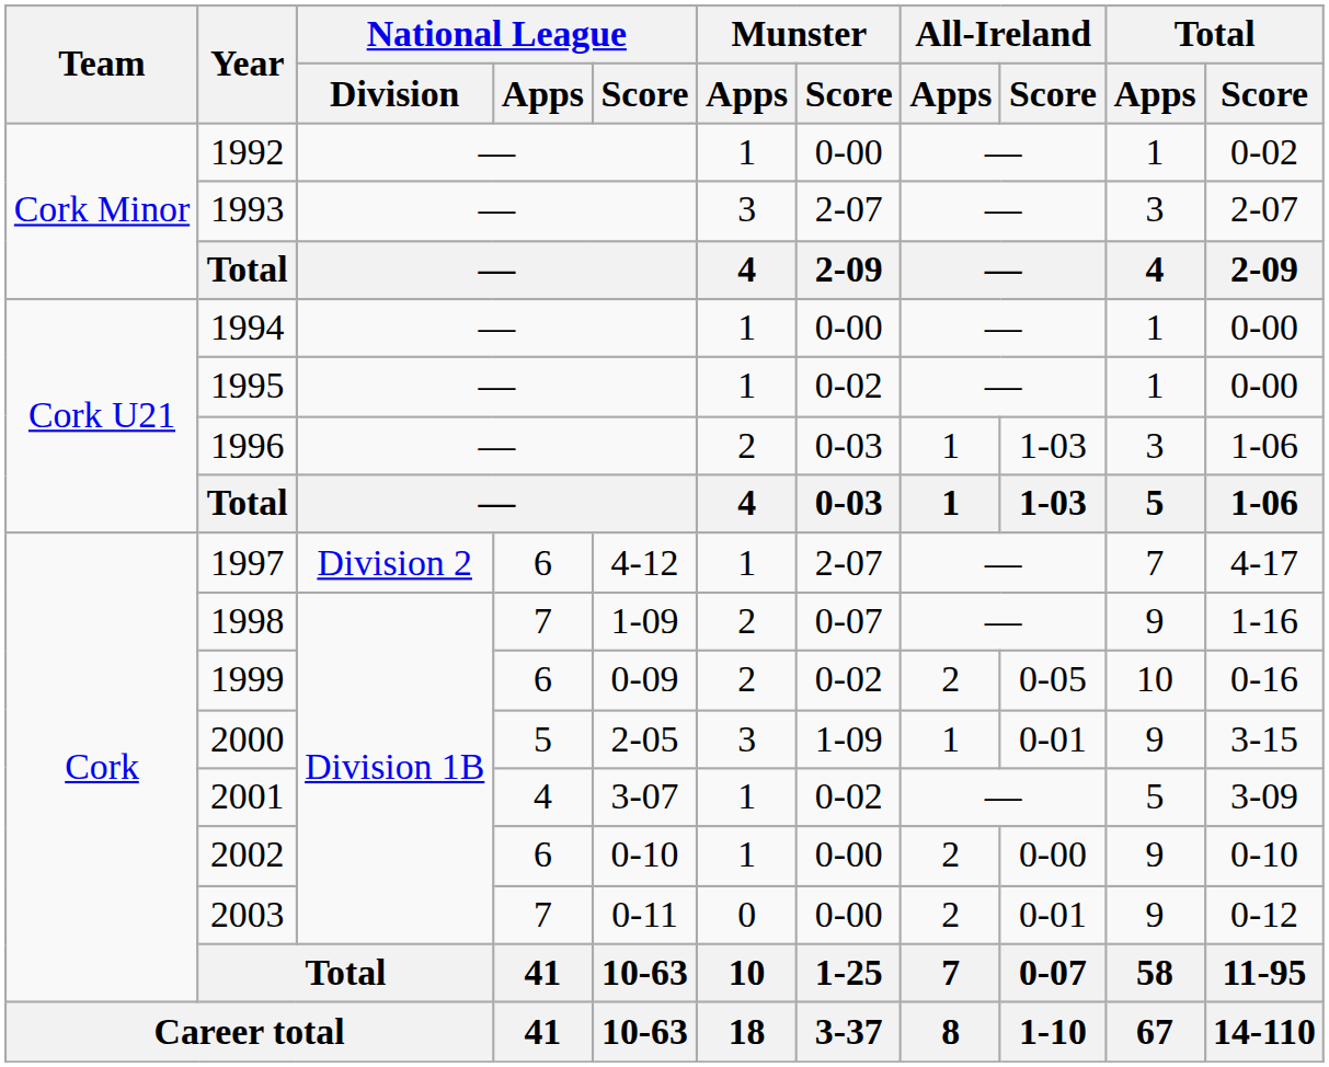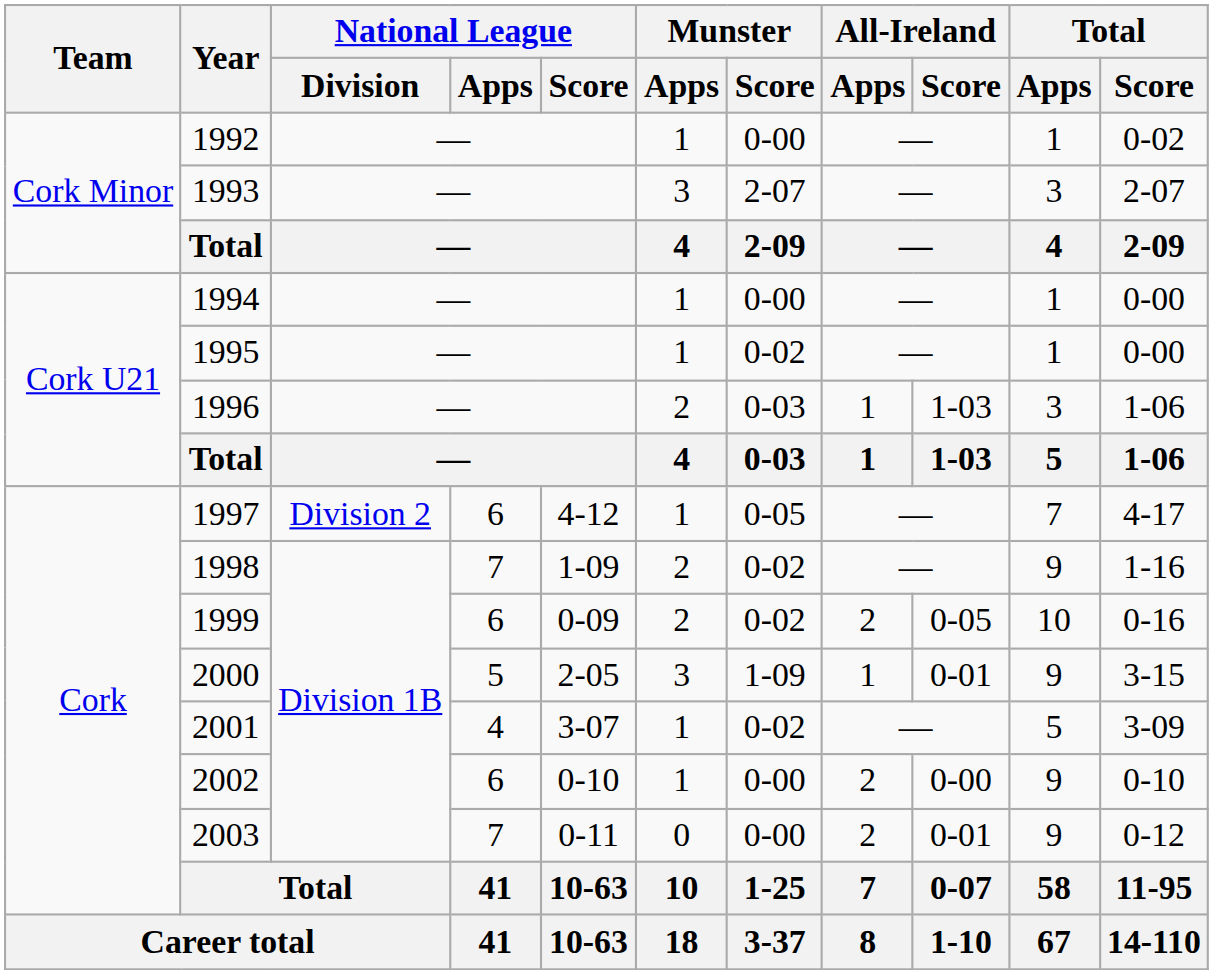 <table class="wikitable" style="text-align:center">
 <tr>
 <th rowspan="2">Team</th>
 <th rowspan="2">Year</th>
 <th colspan="3"><a href='#'>National League</a></th>
 <th colspan="2">Munster</th>
 <th colspan="2">All-Ireland</th>
 <th colspan="2">Total</th>
 </tr>
 <tr>
 <th>Division</th>
 <th>Apps</th>
 <th>Score</th>
 <th>Apps</th>
 <th>Score</th>
 <th>Apps</th>
 <th>Score</th>
 <th>Apps</th>
 <th>Score</th>
 </tr>
 <tr>
 <td rowspan="3"><a href='#'>Cork Minor</a></td>
 <td>1992</td>
 <td colspan=3>—</td>
 <td>1</td>
 <td>0-00</td>
 <td colspan=2>—</td>
 <td>1</td>
 <td>0-02</td>
 </tr>
 <tr>
 <td>1993</td>
 <td colspan=3>—</td>
 <td>3</td>
 <td>2-07</td>
 <td colspan=2>—</td>
 <td>3</td>
 <td>2-07</td>
 </tr>
 <tr>
 <th>Total</th>
 <th colspan=3>—</th>
 <th>4</th>
 <th>2-09</th>
 <th colspan=2>—</th>
 <th>4</th>
 <th>2-09</th>
 </tr>
 <tr>
 <td rowspan="4"><a href='#'>Cork U21</a></td>
 <td>1994</td>
 <td colspan=3>—</td>
 <td>1</td>
 <td>0-00</td>
 <td colspan=2>—</td>
 <td>1</td>
 <td>0-00</td>
 </tr>
 <tr>
 <td>1995</td>
 <td colspan=3>—</td>
 <td>1</td>
 <td>0-02</td>
 <td colspan=2>—</td>
 <td>1</td>
 <td>0-00</td>
 </tr>
 <tr>
 <td>1996</td>
 <td colspan=3>—</td>
 <td>2</td>
 <td>0-03</td>
 <td>1</td>
 <td>1-03</td>
 <td>3</td>
 <td>1-06</td>
 </tr>
 <tr>
 <th>Total</th>
 <th colspan=3>—</th>
 <th>4</th>
 <th>0-03</th>
 <th>1</th>
 <th>1-03</th>
 <th>5</th>
 <th>1-06</th>
 </tr>
 <tr>
 <td rowspan="8"><a href='#'>Cork</a></td>
 <td>1997</td>
 <td rowspan="1"><a href='#'>Division 2</a></td>
 <td>6</td>
 <td>4-12</td>
 <td>1</td>
-<td>2-07</td>
+<td>0-05</td>
 <td colspan=2>—</td>
 <td>7</td>
 <td>4-17</td>
 </tr>
 <tr>
 <td>1998</td>
 <td rowspan="6"><a href='#'>Division 1B</a></td>
 <td>7</td>
 <td>1-09</td>
 <td>2</td>
-<td>0-07</td>
+<td>0-02</td>
 <td colspan=2>—</td>
 <td>9</td>
 <td>1-16</td>
 </tr>
 <tr>
 <td>1999</td>
 <td>6</td>
 <td>0-09</td>
 <td>2</td>
 <td>0-02</td>
 <td>2</td>
 <td>0-05</td>
 <td>10</td>
 <td>0-16</td>
 </tr>
 <tr>
 <td>2000</td>
 <td>5</td>
 <td>2-05</td>
 <td>3</td>
 <td>1-09</td>
 <td>1</td>
 <td>0-01</td>
 <td>9</td>
 <td>3-15</td>
 </tr>
 <tr>
 <td>2001</td>
 <td>4</td>
 <td>3-07</td>
 <td>1</td>
 <td>0-02</td>
 <td colspan=2>—</td>
 <td>5</td>
 <td>3-09</td>
 </tr>
 <tr>
 <td>2002</td>
 <td>6</td>
 <td>0-10</td>
 <td>1</td>
 <td>0-00</td>
 <td>2</td>
 <td>0-00</td>
 <td>9</td>
 <td>0-10</td>
 </tr>
 <tr>
 <td>2003</td>
 <td>7</td>
 <td>0-11</td>
 <td>0</td>
 <td>0-00</td>
 <td>2</td>
 <td>0-01</td>
 <td>9</td>
 <td>0-12</td>
 </tr>
 <tr>
 <th colspan=2>Total</th>
 <th>41</th>
 <th>10-63</th>
 <th>10</th>
 <th>1-25</th>
 <th>7</th>
 <th>0-07</th>
 <th>58</th>
 <th>11-95</th>
 </tr>
 <tr>
 <th colspan="3">Career total</th>
 <th>41</th>
 <th>10-63</th>
 <th>18</th>
 <th>3-37</th>
 <th>8</th>
 <th>1-10</th>
 <th>67</th>
 <th>14-110</th>
 </tr>
 </table>
